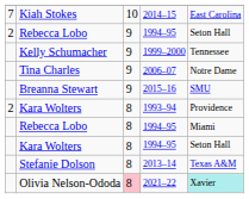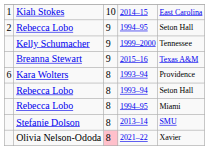 <table class="wikitable">
 <tr>
 </tr>
 <tr>
-<td>7</td>
+<td>1</td>
 <td><a href='#'>Kiah Stokes</a></td>
 <td>10</td>
 <td style="font-size:80%;"><a href='#'>2014–15</a></td>
 <td style="font-size:80%;"><a href='#'>East Carolina</a></td>
 </tr>
 <tr>
 <td>2</td>
 <td><a href='#'>Rebecca Lobo</a></td>
 <td>9</td>
 <td style="font-size:80%;"><a href='#'>1994–95</a></td>
 <td style="font-size:80%;">Seton Hall</td>
 </tr>
 <tr>
 <td></td>
 <td><a href='#'>Kelly Schumacher</a></td>
 <td>9</td>
 <td style="font-size:80%;"><a href='#'>1999–2000</a></td>
 <td style="font-size:80%;">Tennessee</td>
 </tr>
 <tr>
 <td></td>
-<td><a href='#'>Tina Charles</a></td>
-<td>9</td>
-<td style="font-size:80%;"><a href='#'>2006–07</a></td>
-<td style="font-size:80%;">Notre Dame</td>
-</tr>
-<tr>
-<td></td>
 <td><a href='#'>Breanna Stewart</a></td>
 <td>9</td>
 <td style="font-size:80%;"><a href='#'>2015–16</a></td>
-<td style="font-size:80%;"><a href='#'>SMU</a></td>
+<td style="font-size:80%;"><a href='#'>Texas A&M</a></td>
 </tr>
 <tr>
-<td>2</td>
+<td>6</td>
 <td><a href='#'>Kara Wolters</a></td>
 <td>8</td>
 <td style="font-size:80%;"><a href='#'>1993–94</a></td>
 <td style="font-size:80%;">Providence</td>
+</tr>
+<tr>
+<td></td>
+<td><a href='#'>Rebecca Lobo</a></td>
+<td>8</td>
+<td style="font-size:80%;"><a href='#'>1993–94</a></td>
+<td style="font-size:80%;">Seton Hall</td>
 </tr>
 <tr>
 <td></td>
 <td><a href='#'>Rebecca Lobo</a></td>
 <td>8</td>
 <td style="font-size:80%;"><a href='#'>1994–95</a></td>
 <td style="font-size:80%;">Miami</td>
 </tr>
 <tr>
 <td></td>
-<td><a href='#'>Kara Wolters</a></td>
-<td>8</td>
-<td style="font-size:80%;"><a href='#'>1994–95</a></td>
-<td style="font-size:80%;">Seton Hall</td>
-</tr>
-<tr>
-<td></td>
 <td><a href='#'>Stefanie Dolson</a></td>
 <td>8</td>
 <td style="font-size:80%;"><a href='#'>2013–14</a></td>
-<td style="font-size:80%;"><a href='#'>Texas A&M</a></td>
+<td style="font-size:80%;"><a href='#'>SMU</a></td>
 </tr>
 <tr>
 <td></td>
 <td>Olivia Nelson-Ododa</td>
 <td style="background: pink;">8</td>
 <td style="font-size:80%;"><a href='#'>2021–22</a></td>
-<td style="background: paleturquoise; font-size:80%;">Xavier</td>
+<td style="font-size:80%;">Xavier</td>
 </tr>
 </table>
